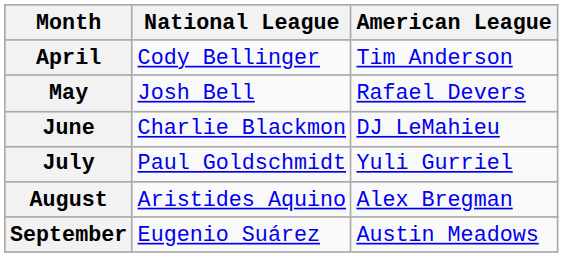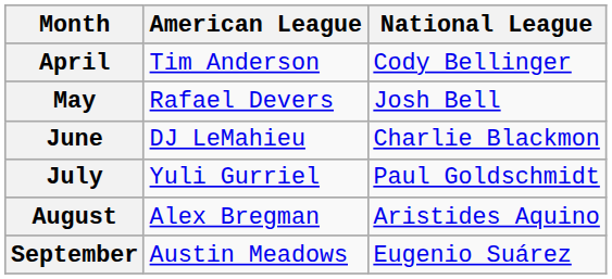 <table class="wikitable">
 <tr>
 <th>Month</th>
+<th>American League</th>
 <th>National League</th>
-<th>American League</th>
 </tr>
 <tr>
 <th>April</th>
+<td><a href='#'>Tim Anderson</a></td>
 <td><a href='#'>Cody Bellinger</a></td>
-<td><a href='#'>Tim Anderson</a></td>
 </tr>
 <tr>
 <th>May</th>
+<td><a href='#'>Rafael Devers</a></td>
 <td><a href='#'>Josh Bell</a></td>
-<td><a href='#'>Rafael Devers</a></td>
 </tr>
 <tr>
 <th>June</th>
+<td><a href='#'>DJ LeMahieu</a></td>
 <td><a href='#'>Charlie Blackmon</a></td>
-<td><a href='#'>DJ LeMahieu</a></td>
 </tr>
 <tr>
 <th>July</th>
+<td><a href='#'>Yuli Gurriel</a></td>
 <td><a href='#'>Paul Goldschmidt</a></td>
-<td><a href='#'>Yuli Gurriel</a></td>
 </tr>
 <tr>
 <th>August</th>
+<td><a href='#'>Alex Bregman</a></td>
 <td><a href='#'>Aristides Aquino</a></td>
-<td><a href='#'>Alex Bregman</a></td>
 </tr>
 <tr>
 <th>September</th>
+<td><a href='#'>Austin Meadows</a></td>
 <td><a href='#'>Eugenio Suárez</a></td>
-<td><a href='#'>Austin Meadows</a></td>
 </tr>
 </table>
